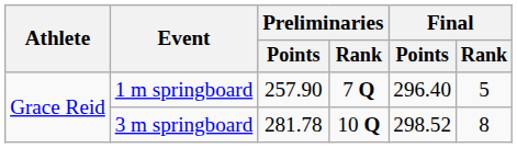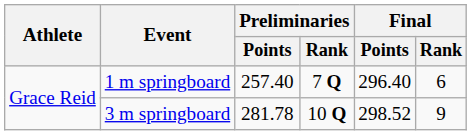 <table class="wikitable" style="font-size:90%;">
 <tr>
 <th rowspan=2>Athlete</th>
 <th rowspan=2>Event</th>
 <th colspan=2>Preliminaries</th>
 <th colspan=2>Final</th>
 </tr>
 <tr style="font-size:95%">
 <th>Points</th>
 <th>Rank</th>
 <th>Points</th>
 <th>Rank</th>
 </tr>
 <tr align=center>
 <td style="text-align:left;" rowspan="2"><a href='#'>Grace Reid</a></td>
 <td align=left><a href='#'>1 m springboard</a></td>
-<td>257.90</td>
+<td>257.40</td>
 <td>7 <strong>Q</strong></td>
 <td>296.40</td>
-<td>5</td>
+<td>6</td>
 </tr>
 <tr align=center>
 <td align=left><a href='#'>3 m springboard</a></td>
 <td>281.78</td>
 <td>10 <strong>Q</strong></td>
 <td>298.52</td>
-<td>8</td>
+<td>9</td>
 </tr>
 </table>
